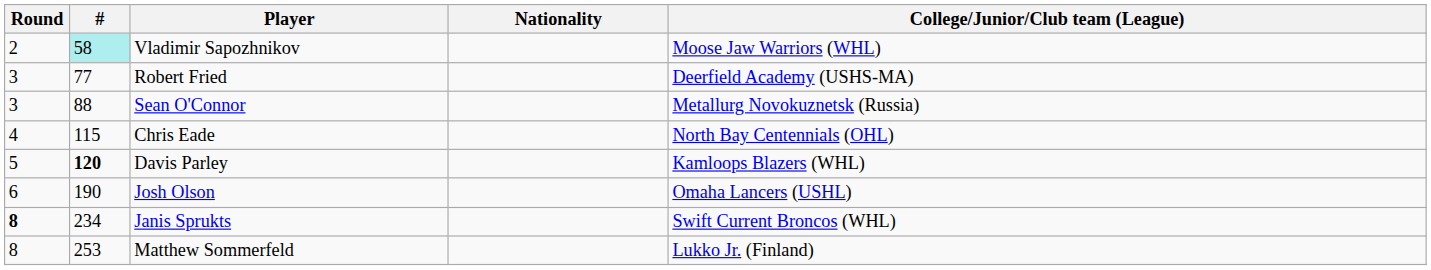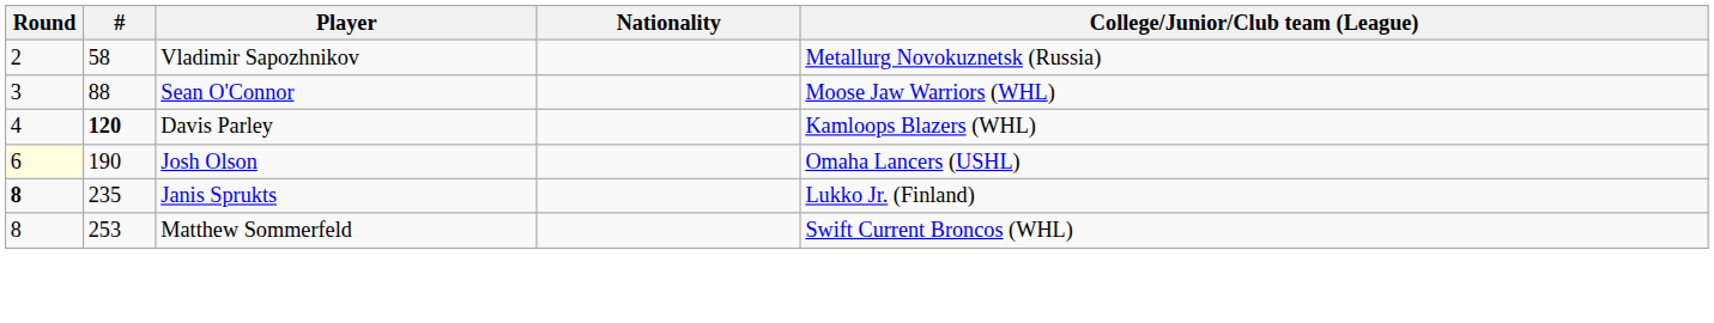 <table class="wikitable">
 <tr align="center">
 <th bgcolor="#DDDDFF" width="4.0%">Round</th>
 <th bgcolor="#DDDDFF" width="4.0%">#</th>
 <th bgcolor="#DDDDFF" width="21.0%">Player</th>
 <th bgcolor="#DDDDFF" width="14.5%">Nationality</th>
 <th bgcolor="#DDDDFF" width="50.0%">College/Junior/Club team (League)</th>
 </tr>
 <tr>
 <td>2</td>
-<td style="background: paleturquoise;">58</td>
+<td>58</td>
 <td>Vladimir Sapozhnikov</td>
 <td></td>
-<td><a href='#'>Moose Jaw Warriors</a> (<a href='#'>WHL</a>)</td>
-</tr>
-<tr>
-<td>3</td>
-<td>77</td>
-<td>Robert Fried</td>
-<td></td>
-<td><a href='#'>Deerfield Academy</a> (USHS-MA)</td>
+<td><a href='#'>Metallurg Novokuznetsk</a> (Russia)</td>
 </tr>
 <tr>
 <td>3</td>
 <td>88</td>
 <td><a href='#'>Sean O'Connor</a></td>
 <td></td>
-<td><a href='#'>Metallurg Novokuznetsk</a> (Russia)</td>
+<td><a href='#'>Moose Jaw Warriors</a> (<a href='#'>WHL</a>)</td>
 </tr>
 <tr>
 <td>4</td>
-<td>115</td>
-<td>Chris Eade</td>
-<td></td>
-<td><a href='#'>North Bay Centennials</a> (<a href='#'>OHL</a>)</td>
-</tr>
-<tr>
-<td>5</td>
 <td><strong>120</strong></td>
 <td>Davis Parley</td>
 <td></td>
 <td><a href='#'>Kamloops Blazers</a> (WHL)</td>
 </tr>
 <tr>
-<td>6</td>
+<td style="background: lightyellow;">6</td>
 <td>190</td>
 <td><a href='#'>Josh Olson</a></td>
 <td></td>
 <td><a href='#'>Omaha Lancers</a> (<a href='#'>USHL</a>)</td>
 </tr>
 <tr>
 <td><strong>8</strong></td>
-<td>234</td>
+<td>235</td>
 <td><a href='#'>Janis Sprukts</a></td>
 <td></td>
-<td><a href='#'>Swift Current Broncos</a> (WHL)</td>
+<td><a href='#'>Lukko Jr.</a> (Finland)</td>
 </tr>
 <tr>
 <td>8</td>
 <td>253</td>
 <td>Matthew Sommerfeld</td>
 <td></td>
-<td><a href='#'>Lukko Jr.</a> (Finland)</td>
+<td><a href='#'>Swift Current Broncos</a> (WHL)</td>
 </tr>
 </table>
